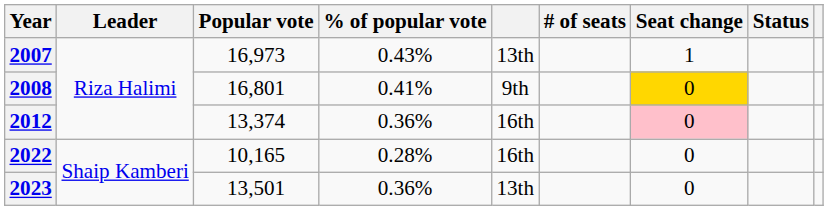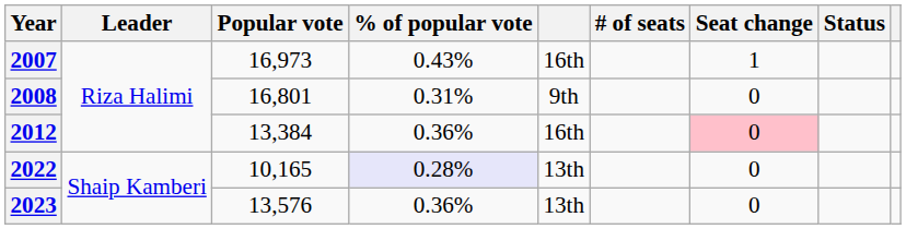 <table class="wikitable" style="text-align:center">
 <tr>
 <th>Year</th>
 <th>Leader</th>
 <th>Popular vote</th>
 <th>% of popular vote</th>
 <th></th>
 <th># of seats</th>
 <th>Seat change</th>
 <th>Status</th>
 <th></th>
 </tr>
 <tr>
 <th><a href='#'>2007</a></th>
 <td rowspan="3"><a href='#'>Riza Halimi</a></td>
 <td>16,973</td>
 <td>0.43%</td>
-<td> 13th</td>
+<td> 16th</td>
 <td></td>
 <td> 1</td>
 <td></td>
 <td></td>
 </tr>
 <tr>
 <th><a href='#'>2008</a></th>
 <td>16,801</td>
-<td>0.41%</td>
+<td>0.31%</td>
 <td> 9th</td>
 <td></td>
-<td style="background: gold;"> 0</td>
+<td> 0</td>
 <td></td>
 <td></td>
 </tr>
 <tr>
 <th><a href='#'>2012</a></th>
-<td>13,374</td>
+<td>13,384</td>
 <td>0.36%</td>
 <td> 16th</td>
 <td></td>
 <td style="background: pink;"> 0</td>
 <td></td>
 <td></td>
 </tr>
 <tr>
 <th><a href='#'>2022</a></th>
 <td rowspan="2"><a href='#'>Shaip Kamberi</a></td>
 <td>10,165</td>
-<td>0.28%</td>
-<td> 16th</td>
+<td style="background: lavender;">0.28%</td>
+<td> 13th</td>
 <td></td>
 <td> 0</td>
 <td></td>
 <td></td>
 </tr>
 <tr>
 <th><a href='#'>2023</a></th>
-<td>13,501</td>
+<td>13,576</td>
 <td>0.36%</td>
 <td> 13th</td>
 <td></td>
 <td> 0</td>
 <td></td>
 <td></td>
 </tr>
 </table>
